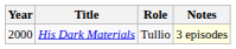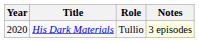 <table class="wikitable">
 <tr>
 <th>Year</th>
 <th>Title</th>
 <th>Role</th>
 <th>Notes</th>
 </tr>
 <tr>
-<td>2000</td>
+<td>2020</td>
 <td><a href='#'><em>His Dark Materials</em></a></td>
 <td>Tullio</td>
 <td style="background: lightyellow;">3 episodes</td>
 </tr>
 </table>
